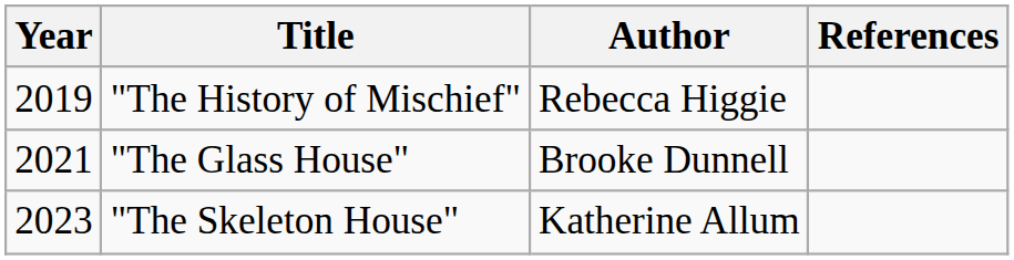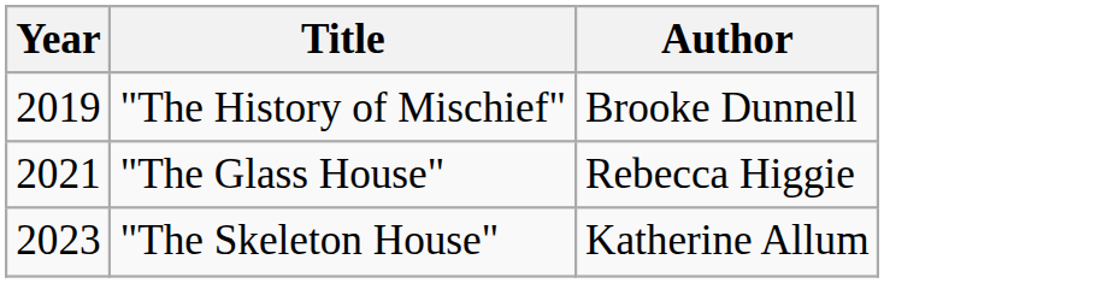 <table class="wikitable">
 <tr>
 <th>Year</th>
 <th>Title</th>
 <th>Author</th>
-<th>References</th>
 </tr>
 <tr>
 <td>2019</td>
 <td>"The History of Mischief"</td>
-<td>Rebecca Higgie</td>
-<td></td>
+<td>Brooke Dunnell</td>
 </tr>
 <tr>
 <td>2021</td>
 <td>"The Glass House"</td>
-<td>Brooke Dunnell</td>
-<td></td>
+<td>Rebecca Higgie</td>
 </tr>
 <tr>
 <td>2023</td>
 <td>"The Skeleton House"</td>
 <td>Katherine Allum</td>
-<td></td>
 </tr>
 </table>
